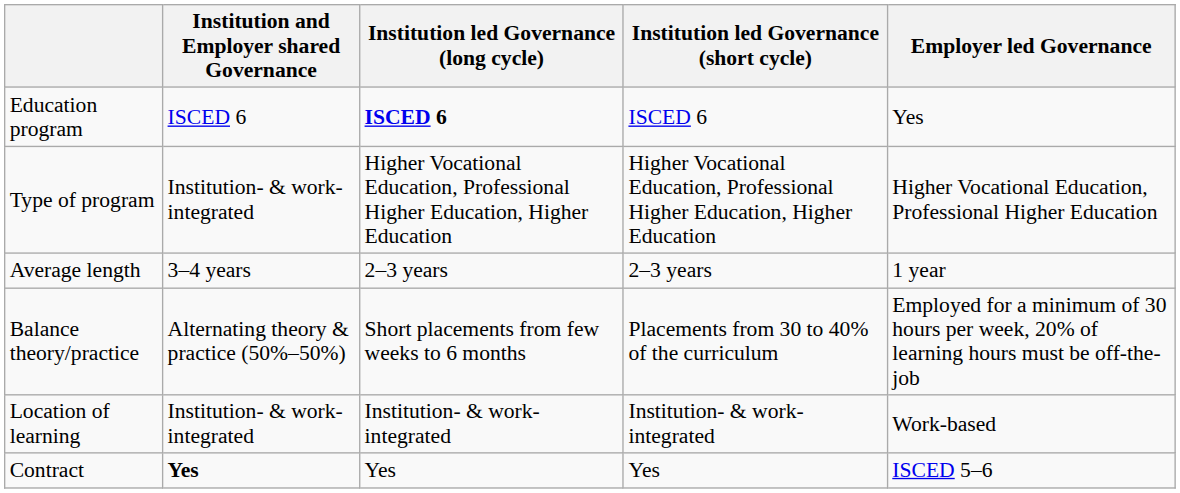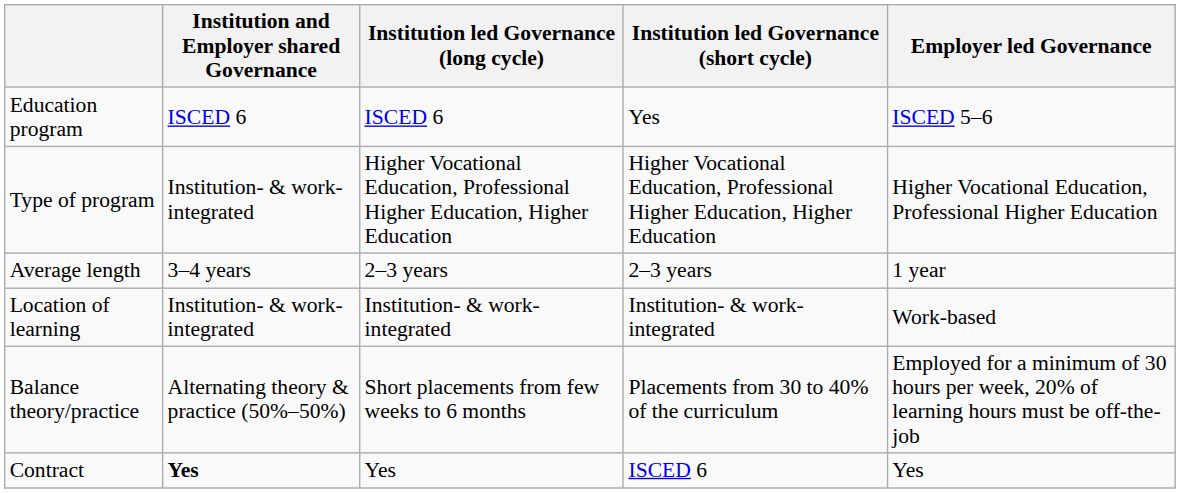 <table class="wikitable">
 <tr>
 <th></th>
 <th>Institution and Employer shared Governance</th>
 <th>Institution led Governance (long cycle)</th>
 <th>Institution led Governance (short cycle)</th>
 <th>Employer led Governance</th>
 </tr>
 <tr>
 <td>Education program</td>
 <td><a href='#'>ISCED</a> 6</td>
-<td><strong><a href='#'>ISCED</a> 6</strong></td>
 <td><a href='#'>ISCED</a> 6</td>
 <td>Yes</td>
+<td><a href='#'>ISCED</a> 5–6</td>
 </tr>
 <tr>
 <td>Type of program</td>
 <td>Institution- & work-integrated</td>
 <td>Higher Vocational Education, Professional Higher Education, Higher Education</td>
 <td>Higher Vocational Education, Professional Higher Education, Higher Education</td>
 <td>Higher Vocational Education, Professional Higher Education</td>
 </tr>
 <tr>
 <td>Average length</td>
 <td>3–4 years</td>
 <td>2–3 years</td>
 <td>2–3 years</td>
 <td>1 year</td>
 </tr>
 <tr>
+<td>Location of learning</td>
+<td>Institution- & work-integrated</td>
+<td>Institution- & work-integrated</td>
+<td>Institution- & work-integrated</td>
+<td>Work-based</td>
+</tr>
+<tr>
 <td>Balance theory/practice</td>
 <td>Alternating theory & practice (50%–50%)</td>
 <td>Short placements from few weeks to 6 months</td>
 <td>Placements from 30 to 40% of the curriculum</td>
 <td>Employed for a minimum of 30 hours per week, 20% of learning hours must be off-the-job</td>
 </tr>
 <tr>
-<td>Location of learning</td>
-<td>Institution- & work-integrated</td>
-<td>Institution- & work-integrated</td>
-<td>Institution- & work-integrated</td>
-<td>Work-based</td>
-</tr>
-<tr>
 <td>Contract</td>
 <td><strong>Yes</strong></td>
 <td>Yes</td>
+<td><a href='#'>ISCED</a> 6</td>
 <td>Yes</td>
-<td><a href='#'>ISCED</a> 5–6</td>
 </tr>
 </table>
